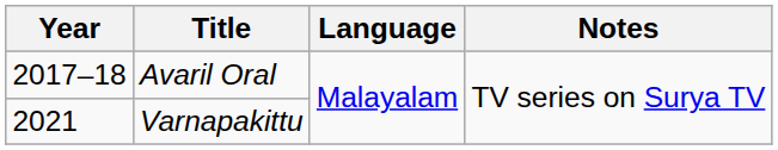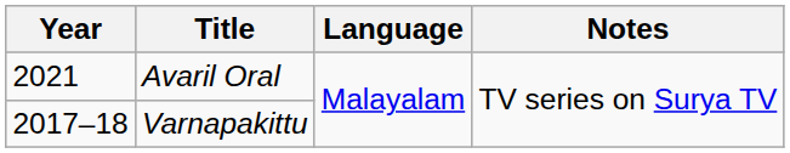 <table class="wikitable">
 <tr>
 <th>Year</th>
 <th>Title</th>
 <th>Language</th>
 <th>Notes</th>
 </tr>
 <tr>
-<td>2017–18</td>
+<td>2021</td>
 <td><em>Avaril Oral</em></td>
 <td rowspan=2><a href='#'>Malayalam</a></td>
 <td rowspan=2>TV series on <a href='#'>Surya TV</a></td>
 </tr>
 <tr>
-<td>2021</td>
+<td>2017–18</td>
 <td><em>Varnapakittu</em></td>
 </tr>
 </table>
